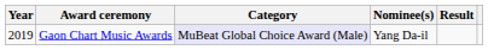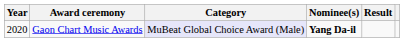 <table class="wikitable sortable">
 <tr>
 <th>Year</th>
 <th>Award ceremony</th>
 <th>Category</th>
 <th>Nominee(s)</th>
 <th>Result</th>
 <th></th>
 </tr>
 <tr>
-<td>2019</td>
+<td>2020</td>
 <td><a href='#'>Gaon Chart Music Awards</a></td>
 <td style="background: lavender;">MuBeat Global Choice Award (Male)</td>
-<td>Yang Da-il</td>
+<td><strong>Yang Da-il</strong></td>
 <td></td>
 <td></td>
 </tr>
 </table>
